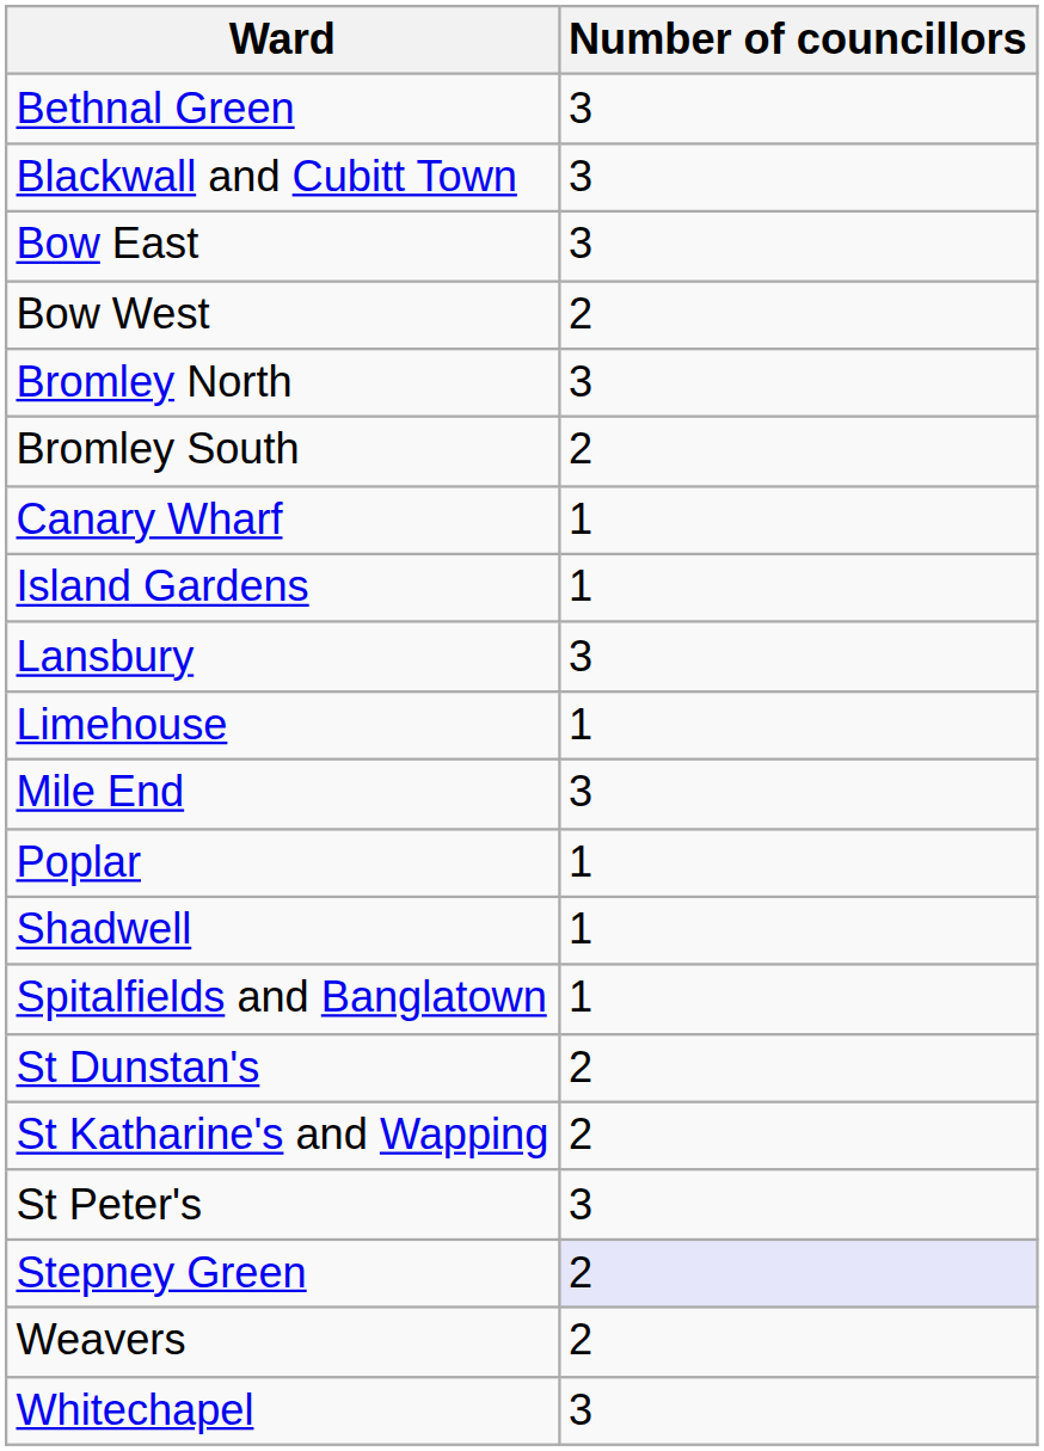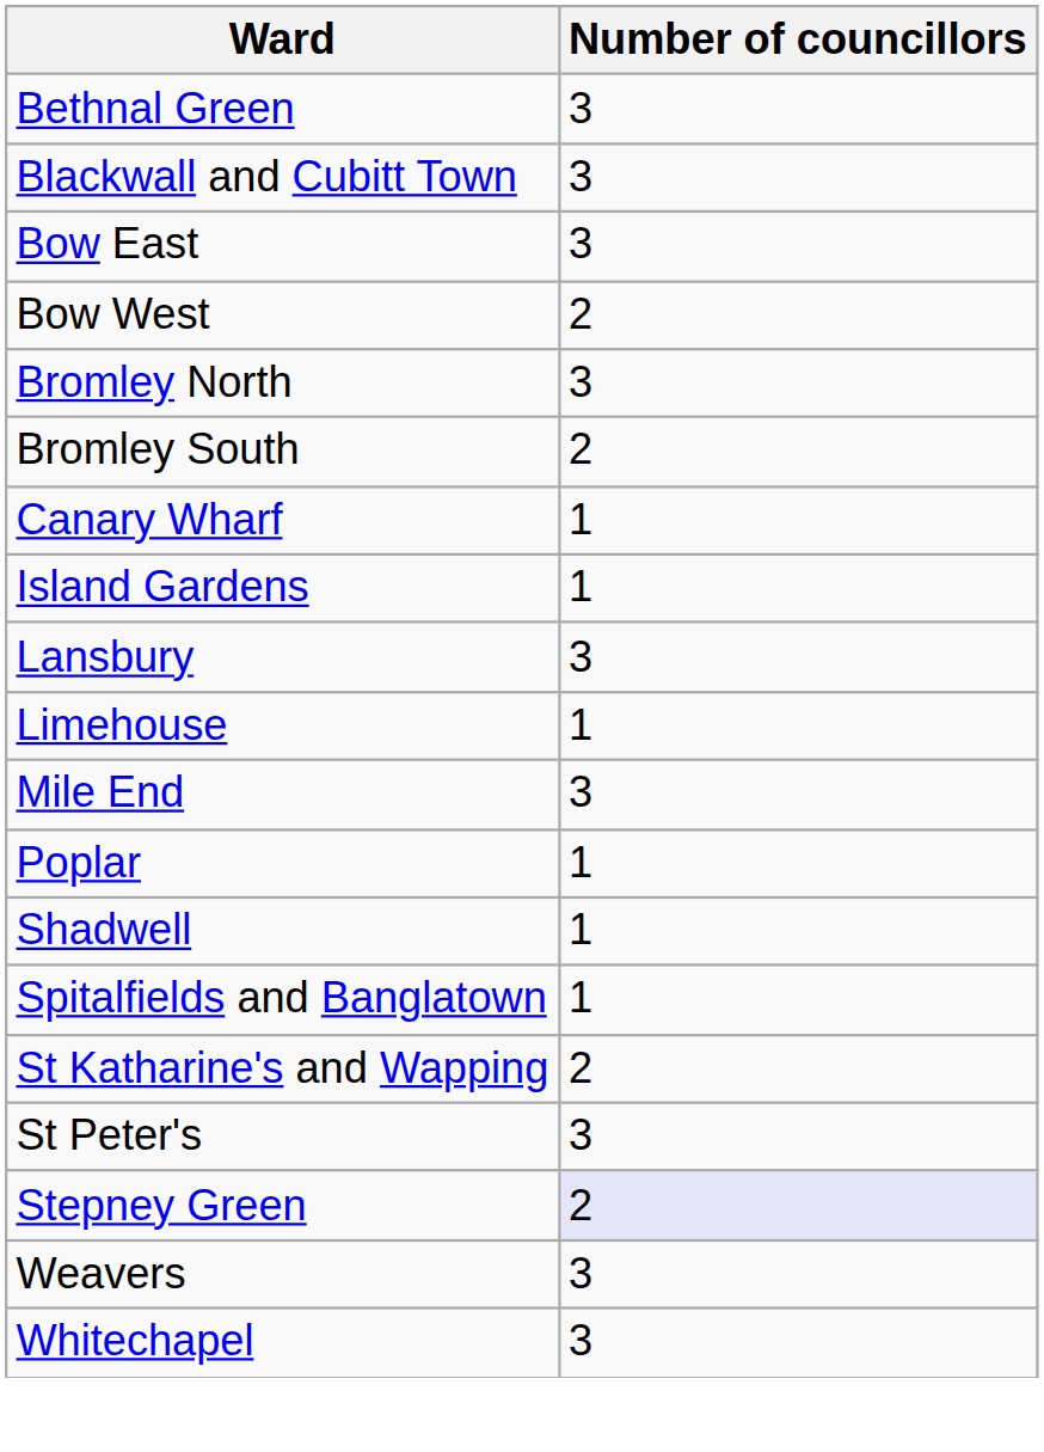 <table class="wikitable sortable">
 <tr>
 <th>Ward</th>
 <th>Number of councillors</th>
 </tr>
 <tr>
 <td><a href='#'>Bethnal Green</a></td>
 <td>3</td>
 </tr>
 <tr>
 <td><a href='#'>Blackwall</a> and <a href='#'>Cubitt Town</a></td>
 <td>3</td>
 </tr>
 <tr>
 <td><a href='#'>Bow</a> East</td>
 <td>3</td>
 </tr>
 <tr>
 <td>Bow West</td>
 <td>2</td>
 </tr>
 <tr>
 <td><a href='#'>Bromley</a> North</td>
 <td>3</td>
 </tr>
 <tr>
 <td>Bromley South</td>
 <td>2</td>
 </tr>
 <tr>
 <td><a href='#'>Canary Wharf</a></td>
 <td>1</td>
 </tr>
 <tr>
 <td><a href='#'>Island Gardens</a></td>
 <td>1</td>
 </tr>
 <tr>
 <td><a href='#'>Lansbury</a></td>
 <td>3</td>
 </tr>
 <tr>
 <td><a href='#'>Limehouse</a></td>
 <td>1</td>
 </tr>
 <tr>
 <td><a href='#'>Mile End</a></td>
 <td>3</td>
 </tr>
 <tr>
 <td><a href='#'>Poplar</a></td>
 <td>1</td>
 </tr>
 <tr>
 <td><a href='#'>Shadwell</a></td>
 <td>1</td>
 </tr>
 <tr>
 <td><a href='#'>Spitalfields</a> and <a href='#'>Banglatown</a></td>
 <td>1</td>
 </tr>
 <tr>
-<td><a href='#'>St Dunstan's</a></td>
-<td>2</td>
-</tr>
-<tr>
 <td><a href='#'>St Katharine's</a> and <a href='#'>Wapping</a></td>
 <td>2</td>
 </tr>
 <tr>
 <td>St Peter's</td>
 <td>3</td>
 </tr>
 <tr>
 <td><a href='#'>Stepney Green</a></td>
 <td style="background: lavender;">2</td>
 </tr>
 <tr>
 <td>Weavers</td>
-<td>2</td>
+<td>3</td>
 </tr>
 <tr>
 <td><a href='#'>Whitechapel</a></td>
 <td>3</td>
 </tr>
 </table>
